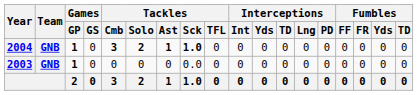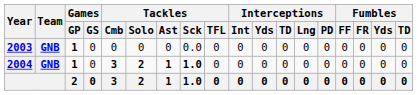 <table class="wikitable" style="text-align:center">
 <tr>
 <th rowspan="2">Year</th>
 <th rowspan="2">Team</th>
 <th colspan="2">Games</th>
 <th colspan="5">Tackles</th>
 <th colspan="5">Interceptions</th>
 <th colspan="4">Fumbles</th>
 </tr>
 <tr>
 <th>GP</th>
 <th>GS</th>
 <th>Cmb</th>
 <th>Solo</th>
 <th>Ast</th>
 <th>Sck</th>
 <th>TFL</th>
 <th>Int</th>
 <th>Yds</th>
 <th>TD</th>
 <th>Lng</th>
 <th>PD</th>
 <th>FF</th>
 <th>FR</th>
 <th>Yds</th>
 <th>TD</th>
 </tr>
 <tr>
-<th><a href='#'>2004</a></th>
+<th><a href='#'>2003</a></th>
 <th><a href='#'>GNB</a></th>
 <td><strong>1</strong></td>
 <td>0</td>
-<td><strong>3</strong></td>
-<td><strong>2</strong></td>
-<td><strong>1</strong></td>
-<td><strong>1.0</strong></td>
+<td>0</td>
+<td>0</td>
+<td>0</td>
+<td>0.0</td>
 <td>0</td>
 <td>0</td>
 <td>0</td>
 <td>0</td>
 <td>0</td>
 <td>0</td>
 <td>0</td>
 <td>0</td>
 <td>0</td>
 <td>0</td>
 </tr>
 <tr>
-<th><a href='#'>2003</a></th>
+<th><a href='#'>2004</a></th>
 <th><a href='#'>GNB</a></th>
 <td><strong>1</strong></td>
 <td>0</td>
-<td>0</td>
-<td>0</td>
-<td>0</td>
-<td>0.0</td>
+<td><strong>3</strong></td>
+<td><strong>2</strong></td>
+<td><strong>1</strong></td>
+<td><strong>1.0</strong></td>
 <td>0</td>
 <td>0</td>
 <td>0</td>
 <td>0</td>
 <td>0</td>
 <td>0</td>
 <td>0</td>
 <td>0</td>
 <td>0</td>
 <td>0</td>
 </tr>
 <tr>
 <th colspan="2"></th>
 <th>2</th>
 <th>0</th>
 <th>3</th>
 <th>2</th>
 <th>1</th>
 <th>1.0</th>
 <th>0</th>
 <th>0</th>
 <th>0</th>
 <th>0</th>
 <th>0</th>
 <th>0</th>
 <th>0</th>
 <th>0</th>
 <th>0</th>
 <th>0</th>
 </tr>
 </table>
